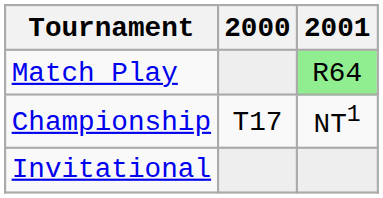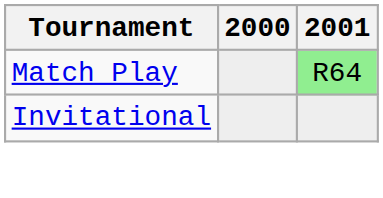 <table class="wikitable" style="text-align:center;">
 <tr>
 <th>Tournament</th>
 <th>2000</th>
 <th>2001</th>
 </tr>
 <tr>
 <td align="left"><a href='#'>Match Play</a></td>
 <td style="background:#eeeeee;"></td>
 <td style="background: lightgreen;">R64</td>
 </tr>
 <tr>
-<td align="left"><a href='#'>Championship</a></td>
-<td>T17</td>
-<td>NT<sup>1</sup></td>
-</tr>
-<tr>
 <td align="left"><a href='#'>Invitational</a></td>
 <td style="background:#eeeeee;"></td>
 <td style="background:#eeeeee;"></td>
 </tr>
 </table>
